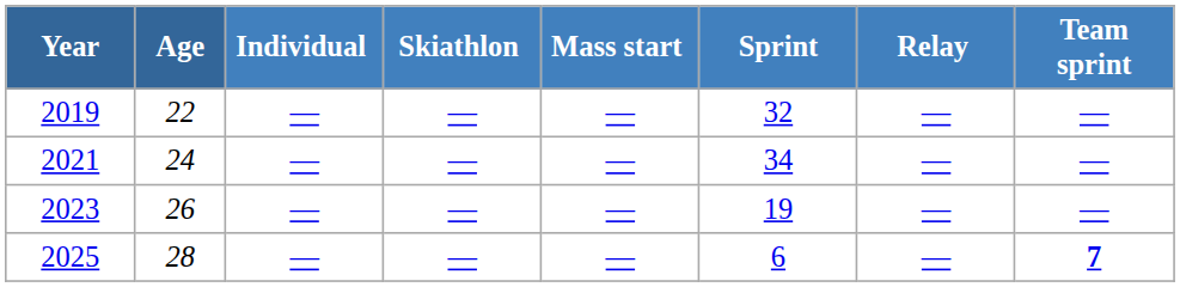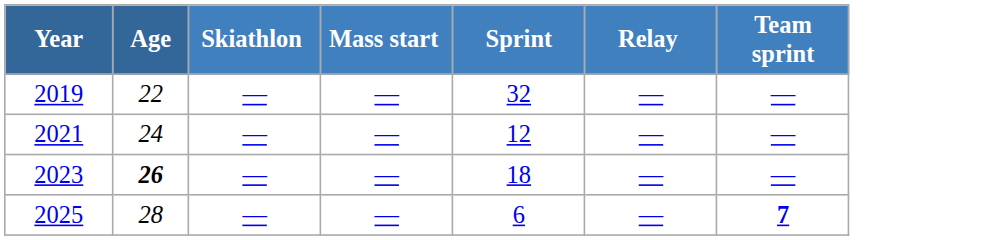 <table class="wikitable" style="font-size:95%; text-align:center; border:grey solid 1px; border-collapse:collapse; background:#ffffff;">
 <tr>
 <th style="background-color:#369; color:white; width:60px;"> Year </th>
 <th style="background-color:#369; color:white; width:40px;"> Age </th>
-<th style="background-color:#4180be; color:white; width:75px;">Individual </th>
 <th style="background-color:#4180be; color:white; width:75px;">Skiathlon </th>
 <th style="background-color:#4180be; color:white; width:75px;">Mass start </th>
 <th style="background-color:#4180be; color:white; width:75px;"> Sprint </th>
 <th style="background-color:#4180be; color:white; width:75px;">Relay </th>
 <th style="background-color:#4180be; color:white; width:75px;"> Team <br> sprint </th>
 </tr>
 <tr>
 <td><a href='#'>2019</a></td>
 <td><em>22</em></td>
 <td><a href='#'>—</a></td>
 <td><a href='#'>—</a></td>
-<td><a href='#'>—</a></td>
 <td><a href='#'>32</a></td>
 <td><a href='#'>—</a></td>
 <td><a href='#'>—</a></td>
 </tr>
 <tr>
 <td><a href='#'>2021</a></td>
 <td><em>24</em></td>
 <td><a href='#'>—</a></td>
 <td><a href='#'>—</a></td>
-<td><a href='#'>—</a></td>
-<td><a href='#'>34</a></td>
+<td><a href='#'>12</a></td>
 <td><a href='#'>—</a></td>
 <td><a href='#'>—</a></td>
 </tr>
 <tr>
 <td><a href='#'>2023</a></td>
-<td><em>26</em></td>
+<td><strong><em>26</em></strong></td>
 <td><a href='#'>—</a></td>
 <td><a href='#'>—</a></td>
-<td><a href='#'>—</a></td>
-<td><a href='#'>19</a></td>
+<td><a href='#'>18</a></td>
 <td><a href='#'>—</a></td>
 <td><a href='#'>—</a></td>
 </tr>
 <tr>
 <td><a href='#'>2025</a></td>
 <td><em>28</em></td>
 <td><a href='#'>—</a></td>
 <td><a href='#'>—</a></td>
-<td><a href='#'>—</a></td>
 <td><a href='#'>6</a></td>
 <td><a href='#'>—</a></td>
 <td><strong><a href='#'>7</a></strong></td>
 </tr>
 </table>
